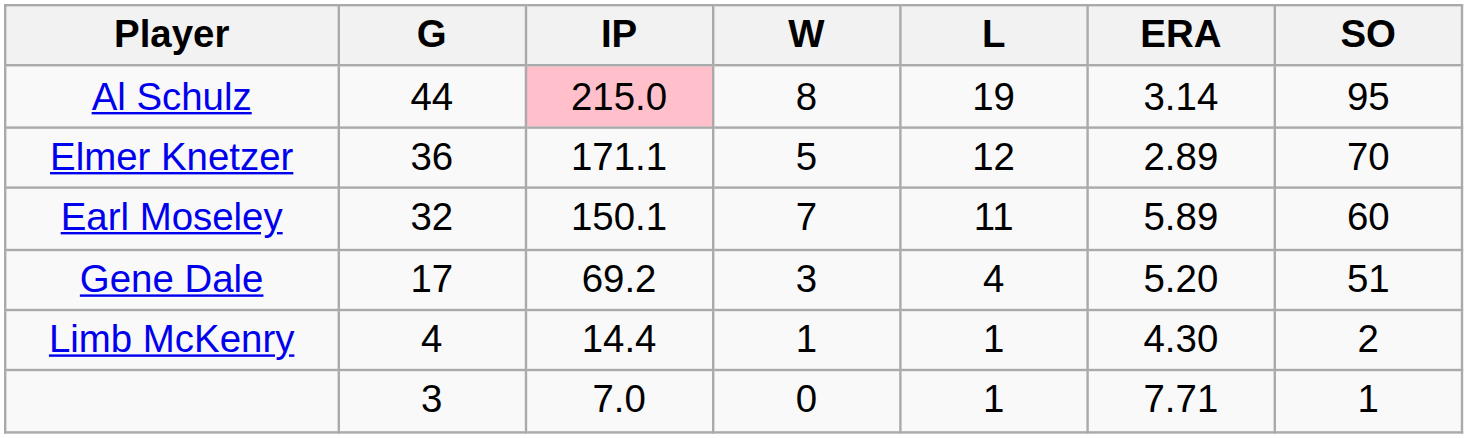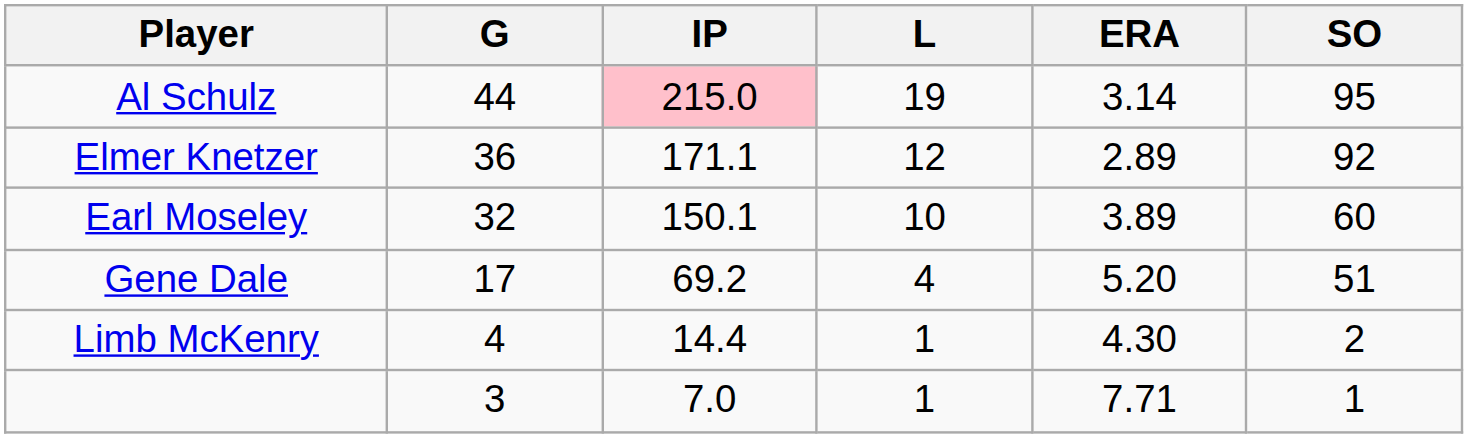 <table class="wikitable sortable">
 <tr>
 <th bgcolor="#DDDDFF" width="16%">Player</th>
 <th bgcolor="#DDDDFF" width="9%">G</th>
 <th bgcolor="#DDDDFF" width="9%">IP</th>
-<th bgcolor="#DDDDFF" width="9%">W</th>
 <th bgcolor="#DDDDFF" width="9%">L</th>
 <th bgcolor="#DDDDFF" width="9%">ERA</th>
 <th bgcolor="#DDDDFF" width="9%">SO</th>
 </tr>
 <tr align="center">
 <td><a href='#'>Al Schulz</a></td>
 <td>44</td>
 <td style="background: pink;">215.0</td>
-<td>8</td>
 <td>19</td>
 <td>3.14</td>
 <td>95</td>
 </tr>
 <tr align=center>
 <td><a href='#'>Elmer Knetzer</a></td>
 <td>36</td>
 <td>171.1</td>
-<td>5</td>
 <td>12</td>
 <td>2.89</td>
-<td>70</td>
+<td>92</td>
 </tr>
 <tr align=center>
 <td><a href='#'>Earl Moseley</a></td>
 <td>32</td>
 <td>150.1</td>
-<td>7</td>
-<td>11</td>
-<td>5.89</td>
+<td>10</td>
+<td>3.89</td>
 <td>60</td>
 </tr>
 <tr align=center>
 <td><a href='#'>Gene Dale</a></td>
 <td>17</td>
 <td>69.2</td>
-<td>3</td>
 <td>4</td>
 <td>5.20</td>
 <td>51</td>
 </tr>
 <tr align=center>
 <td><a href='#'>Limb McKenry</a></td>
 <td>4</td>
 <td>14.4</td>
 <td>1</td>
-<td>1</td>
 <td>4.30</td>
 <td>2</td>
 </tr>
 <tr align=center>
 <td></td>
 <td>3</td>
 <td>7.0</td>
-<td>0</td>
 <td>1</td>
 <td>7.71</td>
 <td>1</td>
 </tr>
 </table>
